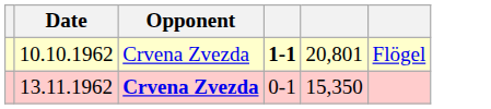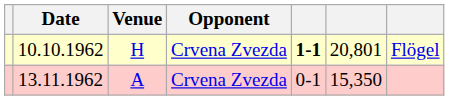 <table class="wikitable" Style="text-align: center">
 <tr>
 <th></th>
 <th>Date</th>
+<th>Venue</th>
 <th>Opponent</th>
 <th></th>
 <th></th>
 <th></th>
 </tr>
 <tr style="background:#ffc">
 <td></td>
 <td>10.10.1962</td>
+<td><a href='#'>H</a></td>
 <td align="left"><a href='#'>Crvena Zvezda</a> </td>
 <td><strong>1-1</strong></td>
 <td align="right">20,801</td>
 <td align="left"><a href='#'>Flögel</a> </td>
 </tr>
 <tr style="background:#fcc">
 <td></td>
 <td>13.11.1962</td>
-<td align="left"><strong><a href='#'>Crvena Zvezda</a> </strong></td>
+<td><a href='#'>A</a></td>
+<td align="left"><a href='#'>Crvena Zvezda</a> </td>
 <td>0-1</td>
 <td align="right">15,350</td>
 <td align="left"></td>
 </tr>
 </table>
